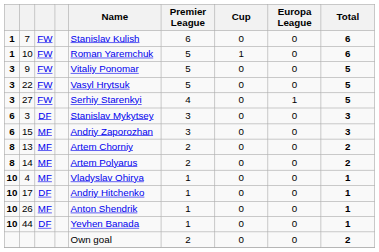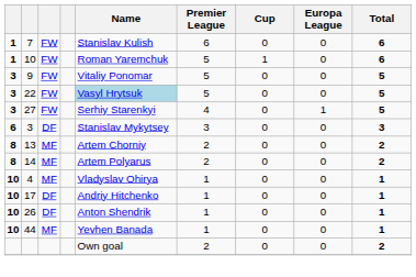 <table class="wikitable" style="text-align:center">
 <tr>
 <th width=15></th>
 <th width=15></th>
 <th width=15></th>
 <th width=15></th>
 <th width=145>Name</th>
 <th width=80><strong>Premier League</strong></th>
 <th width=80><strong>Cup</strong></th>
 <th width=80><strong>Europa League</strong></th>
 <th width=80>Total</th>
 </tr>
 <tr>
 <td><strong>1</strong></td>
 <td>7</td>
 <td><a href='#'>FW</a></td>
 <td></td>
 <td align=left><a href='#'>Stanislav Kulish</a></td>
 <td>6</td>
 <td>0</td>
 <td>0</td>
 <td><strong>6</strong></td>
 </tr>
 <tr>
 <td><strong>1</strong></td>
 <td>10</td>
 <td><a href='#'>FW</a></td>
 <td></td>
 <td align=left><a href='#'>Roman Yaremchuk</a></td>
 <td>5</td>
 <td>1</td>
 <td>0</td>
 <td><strong>6</strong></td>
 </tr>
 <tr>
 <td><strong>3</strong></td>
 <td>9</td>
 <td><a href='#'>FW</a></td>
 <td></td>
 <td align=left><a href='#'>Vitaliy Ponomar</a></td>
 <td>5</td>
 <td>0</td>
 <td>0</td>
 <td><strong>5</strong></td>
 </tr>
 <tr>
 <td><strong>3</strong></td>
 <td>22</td>
 <td><a href='#'>FW</a></td>
 <td></td>
-<td align=left><a href='#'>Vasyl Hrytsuk</a></td>
+<td align=left style="background: lightblue;"><a href='#'>Vasyl Hrytsuk</a></td>
 <td>5</td>
 <td>0</td>
 <td>0</td>
 <td><strong>5</strong></td>
 </tr>
 <tr>
 <td><strong>3</strong></td>
 <td>27</td>
 <td><a href='#'>FW</a></td>
 <td></td>
 <td align=left><a href='#'>Serhiy Starenkyi</a></td>
 <td>4</td>
 <td>0</td>
 <td>1</td>
 <td><strong>5</strong></td>
 </tr>
 <tr>
 <td><strong>6</strong></td>
 <td>3</td>
 <td><a href='#'>DF</a></td>
 <td></td>
 <td align=left><a href='#'>Stanislav Mykytsey</a></td>
-<td>3</td>
-<td>0</td>
-<td>0</td>
-<td><strong>3</strong></td>
-</tr>
-<tr>
-<td><strong>6</strong></td>
-<td>15</td>
-<td><a href='#'>MF</a></td>
-<td></td>
-<td align=left><a href='#'>Andriy Zaporozhan</a></td>
 <td>3</td>
 <td>0</td>
 <td>0</td>
 <td><strong>3</strong></td>
 </tr>
 <tr>
 <td><strong>8</strong></td>
 <td>13</td>
 <td><a href='#'>MF</a></td>
 <td></td>
 <td align=left><a href='#'>Artem Chorniy</a></td>
 <td>2</td>
 <td>0</td>
 <td>0</td>
 <td><strong>2</strong></td>
 </tr>
 <tr>
 <td><strong>8</strong></td>
 <td>14</td>
 <td><a href='#'>MF</a></td>
 <td></td>
 <td align=left><a href='#'>Artem Polyarus</a></td>
 <td>2</td>
 <td>0</td>
 <td>0</td>
 <td><strong>2</strong></td>
 </tr>
 <tr>
 <td><strong>10</strong></td>
 <td>4</td>
 <td><a href='#'>MF</a></td>
 <td></td>
 <td align=left><a href='#'>Vladyslav Ohirya</a></td>
 <td>1</td>
 <td>0</td>
 <td>0</td>
 <td><strong>1</strong></td>
 </tr>
 <tr>
 <td><strong>10</strong></td>
 <td>17</td>
 <td><a href='#'>DF</a></td>
 <td></td>
 <td align=left><a href='#'>Andriy Hitchenko</a></td>
 <td>1</td>
 <td>0</td>
 <td>0</td>
 <td><strong>1</strong></td>
 </tr>
 <tr>
 <td><strong>10</strong></td>
 <td>26</td>
-<td><a href='#'>MF</a></td>
+<td><a href='#'>DF</a></td>
 <td></td>
 <td align=left><a href='#'>Anton Shendrik</a></td>
 <td>1</td>
 <td>0</td>
 <td>0</td>
 <td><strong>1</strong></td>
 </tr>
 <tr>
 <td><strong>10</strong></td>
 <td>44</td>
-<td><a href='#'>DF</a></td>
+<td><a href='#'>MF</a></td>
 <td></td>
 <td align=left><a href='#'>Yevhen Banada</a></td>
 <td>1</td>
 <td>0</td>
 <td>0</td>
 <td><strong>1</strong></td>
 </tr>
 <tr>
 <td></td>
 <td></td>
 <td></td>
 <td></td>
 <td align=left>Own goal</td>
 <td>2</td>
 <td>0</td>
 <td>0</td>
 <td><strong>2</strong></td>
 </tr>
 <tr>
 </tr>
 </table>
